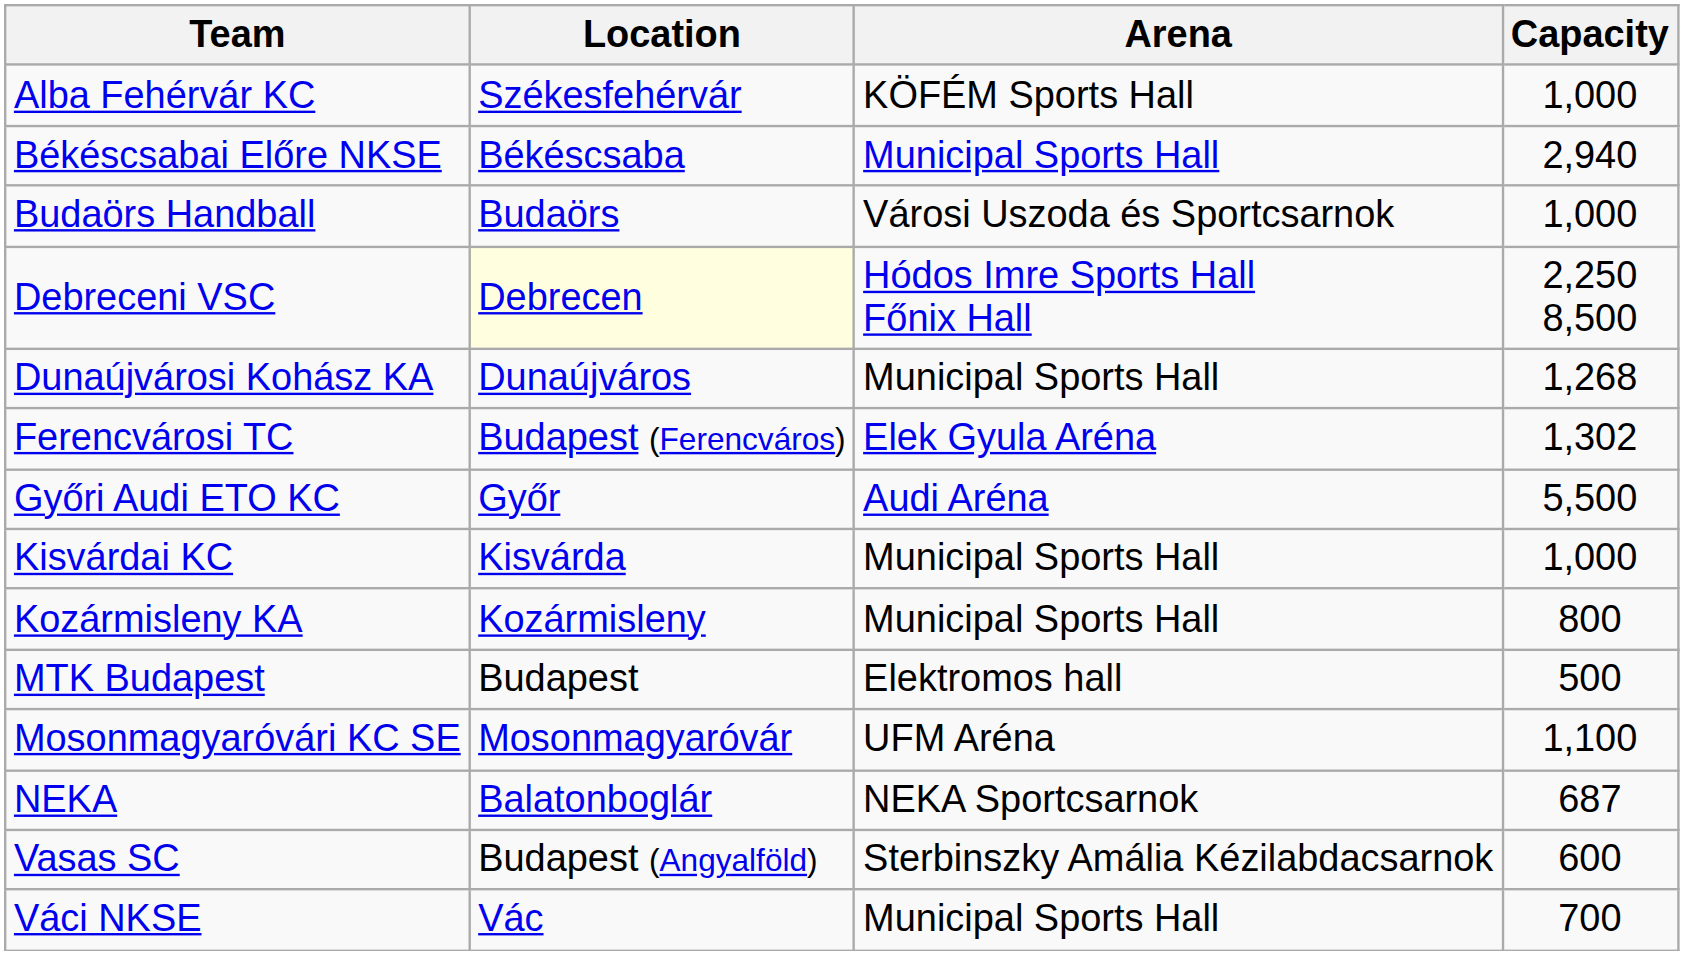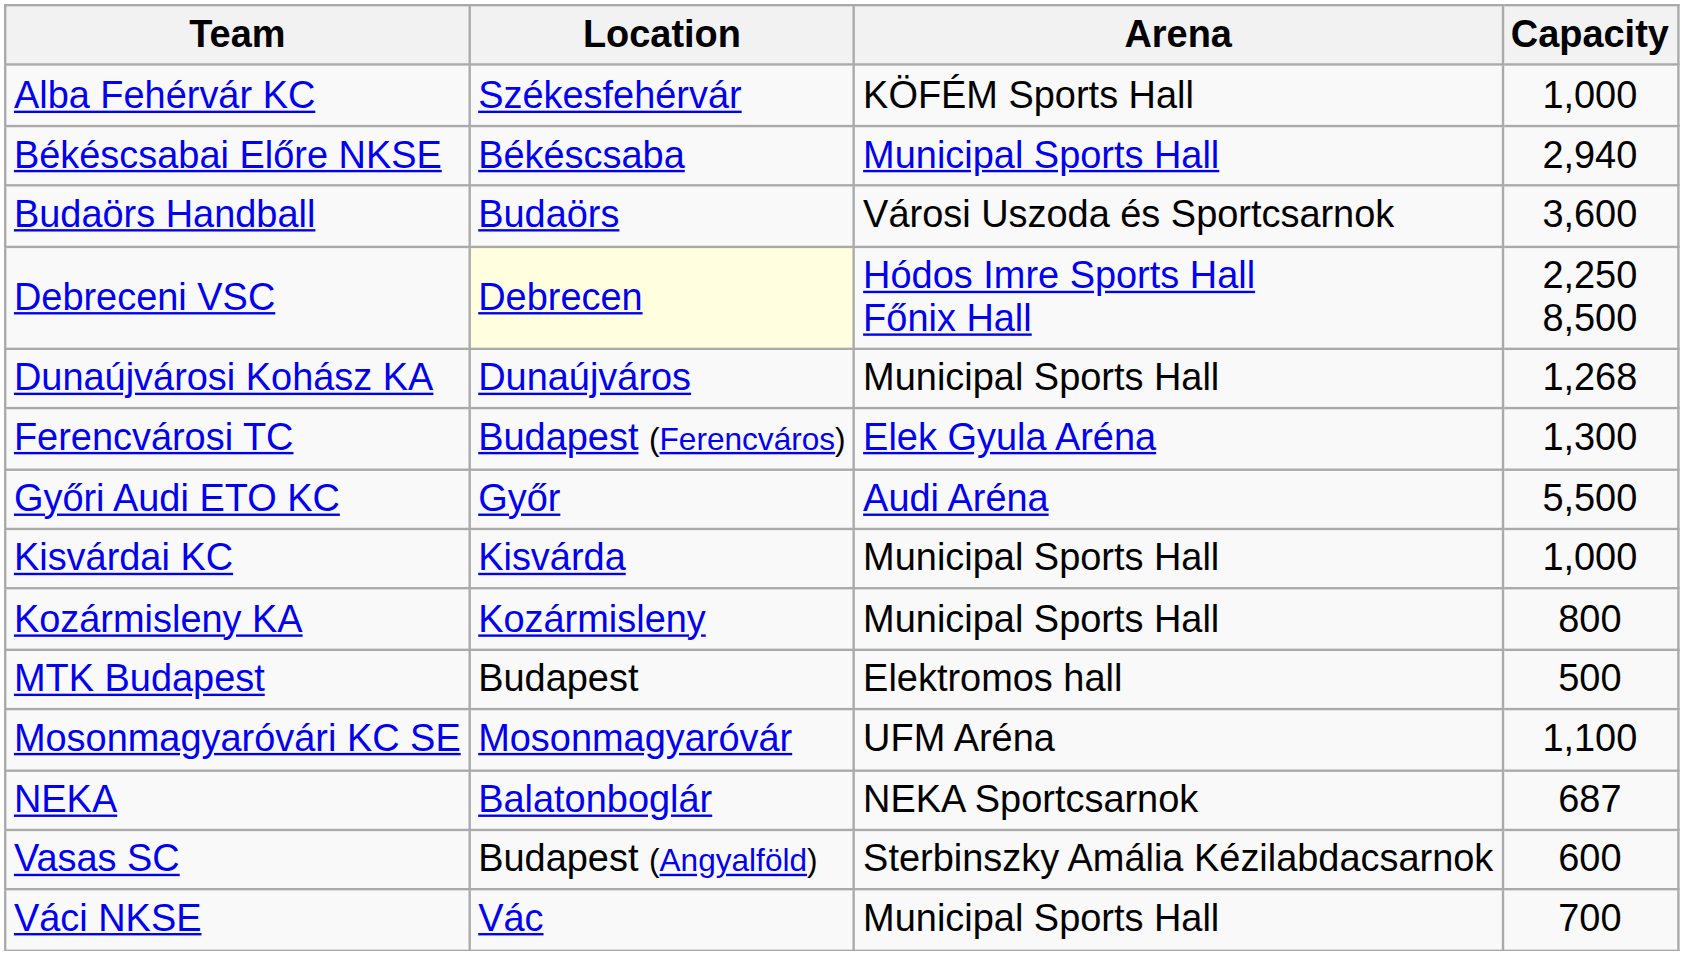 <table class="wikitable sortable" style="text-align: left;">
 <tr>
 <th>Team</th>
 <th>Location</th>
 <th>Arena</th>
 <th>Capacity</th>
 </tr>
 <tr>
 <td><a href='#'>Alba Fehérvár KC</a></td>
 <td><a href='#'>Székesfehérvár</a></td>
 <td>KÖFÉM Sports Hall</td>
 <td align="center">1,000</td>
 </tr>
 <tr>
 <td><a href='#'>Békéscsabai Előre NKSE</a></td>
 <td><a href='#'>Békéscsaba</a></td>
 <td><a href='#'>Municipal Sports Hall</a></td>
 <td align="center">2,940</td>
 </tr>
 <tr>
 <td><a href='#'>Budaörs Handball</a></td>
 <td><a href='#'>Budaörs</a></td>
 <td>Városi Uszoda és Sportcsarnok</td>
-<td align="center">1,000</td>
+<td align="center">3,600</td>
 </tr>
 <tr>
 <td><a href='#'>Debreceni VSC</a></td>
 <td style="background: lightyellow;"><a href='#'>Debrecen</a></td>
 <td><a href='#'>Hódos Imre Sports Hall</a><br><a href='#'>Főnix Hall</a></td>
 <td align="center">2,250<br> 8,500</td>
 </tr>
 <tr>
 <td><a href='#'>Dunaújvárosi Kohász KA</a></td>
 <td><a href='#'>Dunaújváros</a></td>
 <td>Municipal Sports Hall</td>
 <td align="center">1,268</td>
 </tr>
 <tr>
 <td><a href='#'>Ferencvárosi TC</a></td>
 <td><a href='#'>Budapest</a> <small>(<a href='#'>Ferencváros</a>)</small></td>
 <td><a href='#'>Elek Gyula Aréna</a></td>
-<td align="center">1,302</td>
+<td align="center">1,300</td>
 </tr>
 <tr>
 <td><a href='#'>Győri Audi ETO KC</a></td>
 <td><a href='#'>Győr</a></td>
 <td><a href='#'>Audi Aréna</a></td>
 <td align="center">5,500</td>
 </tr>
 <tr>
 <td><a href='#'>Kisvárdai KC</a></td>
 <td><a href='#'>Kisvárda</a></td>
 <td>Municipal Sports Hall</td>
 <td align="center">1,000</td>
 </tr>
 <tr>
 <td><a href='#'>Kozármisleny KA</a></td>
 <td><a href='#'>Kozármisleny</a></td>
 <td>Municipal Sports Hall</td>
 <td align="center">800</td>
 </tr>
 <tr>
 <td><a href='#'>MTK Budapest</a></td>
 <td>Budapest</td>
 <td>Elektromos hall</td>
 <td align="center">500</td>
 </tr>
 <tr>
 <td><a href='#'>Mosonmagyaróvári KC SE</a></td>
 <td><a href='#'>Mosonmagyaróvár</a></td>
 <td>UFM Aréna</td>
 <td align="center">1,100</td>
 </tr>
 <tr>
 <td><a href='#'>NEKA</a></td>
 <td><a href='#'>Balatonboglár</a></td>
 <td>NEKA Sportcsarnok</td>
 <td align="center">687</td>
 </tr>
 <tr>
 <td><a href='#'>Vasas SC</a></td>
 <td>Budapest <small>(<a href='#'>Angyalföld</a>)</small></td>
 <td>Sterbinszky Amália Kézilabdacsarnok</td>
 <td align="center">600</td>
 </tr>
 <tr>
 <td><a href='#'>Váci NKSE</a></td>
 <td><a href='#'>Vác</a></td>
 <td>Municipal Sports Hall</td>
 <td align="center">700</td>
 </tr>
 </table>
